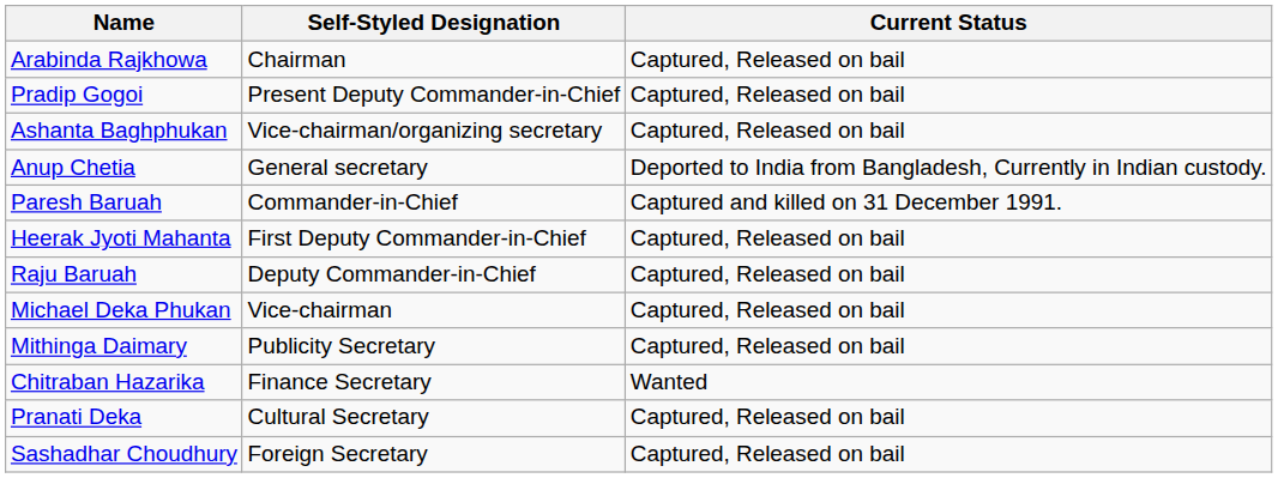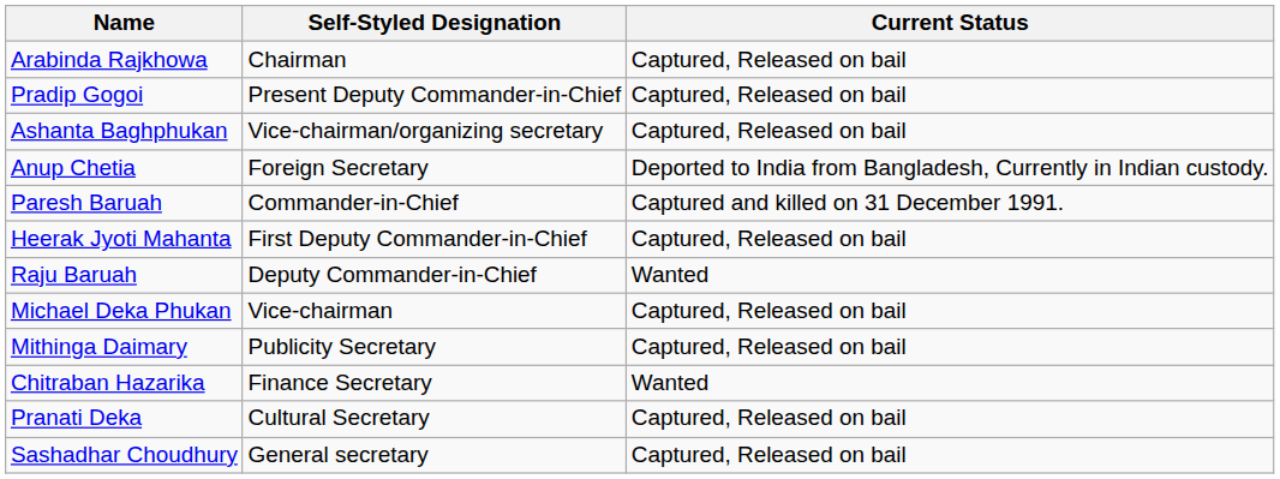 <table class="wikitable">
 <tr>
 <th>Name</th>
 <th>Self-Styled Designation</th>
 <th>Current Status</th>
 </tr>
 <tr>
 <td><a href='#'>Arabinda Rajkhowa</a></td>
 <td>Chairman</td>
 <td>Captured, Released on bail</td>
 </tr>
 <tr>
 <td><a href='#'>Pradip Gogoi</a></td>
 <td>Present Deputy Commander-in-Chief</td>
 <td>Captured,  Released on bail</td>
 </tr>
 <tr>
 <td><a href='#'>Ashanta Baghphukan</a></td>
 <td>Vice-chairman/organizing secretary</td>
 <td>Captured, Released on bail</td>
 </tr>
 <tr>
 <td><a href='#'>Anup Chetia</a></td>
-<td>General secretary</td>
+<td>Foreign Secretary</td>
 <td>Deported to India from Bangladesh,  Currently in Indian custody.</td>
 </tr>
 <tr>
 <td><a href='#'>Paresh Baruah</a></td>
 <td>Commander-in-Chief</td>
 <td>Captured and killed on 31 December 1991.</td>
 </tr>
 <tr>
 <td><a href='#'>Heerak Jyoti Mahanta</a></td>
 <td>First Deputy Commander-in-Chief</td>
 <td>Captured, Released on bail</td>
 </tr>
 <tr>
 <td><a href='#'>Raju Baruah</a></td>
 <td>Deputy Commander-in-Chief</td>
-<td>Captured, Released on bail</td>
+<td>Wanted</td>
 </tr>
 <tr>
 <td><a href='#'>Michael Deka Phukan</a></td>
 <td>Vice-chairman</td>
 <td>Captured, Released on bail</td>
 </tr>
 <tr>
 <td><a href='#'>Mithinga Daimary</a></td>
 <td>Publicity Secretary</td>
 <td>Captured, Released on bail</td>
 </tr>
 <tr>
 <td><a href='#'>Chitraban Hazarika</a></td>
 <td>Finance Secretary</td>
 <td>Wanted</td>
 </tr>
 <tr>
 <td><a href='#'>Pranati Deka</a></td>
 <td>Cultural Secretary</td>
 <td>Captured, Released on bail</td>
 </tr>
 <tr>
 <td><a href='#'>Sashadhar Choudhury</a></td>
-<td>Foreign Secretary</td>
+<td>General secretary</td>
 <td>Captured, Released on bail</td>
 </tr>
 </table>
